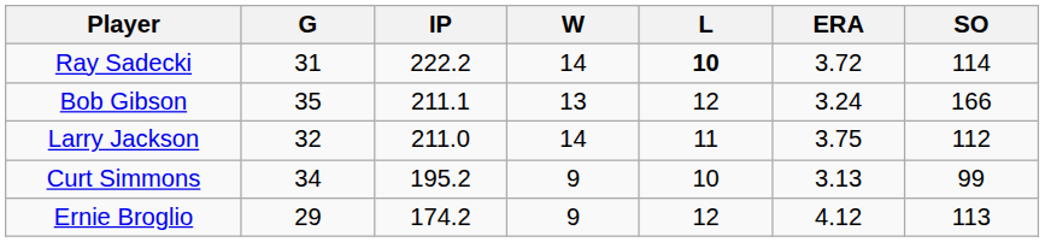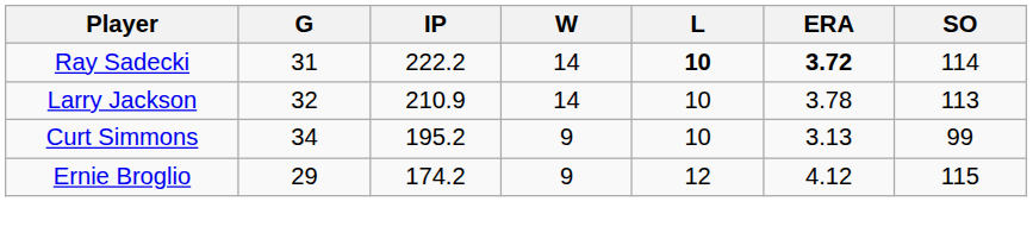 <table class="wikitable sortable">
 <tr>
 <th bgcolor="#DDDDFF" width="16%">Player</th>
 <th bgcolor="#DDDDFF" width="9%">G</th>
 <th bgcolor="#DDDDFF" width="9%">IP</th>
 <th bgcolor="#DDDDFF" width="9%">W</th>
 <th bgcolor="#DDDDFF" width="9%">L</th>
 <th bgcolor="#DDDDFF" width="9%">ERA</th>
 <th bgcolor="#DDDDFF" width="9%">SO</th>
 </tr>
 <tr align="center">
 <td><a href='#'>Ray Sadecki</a></td>
 <td>31</td>
 <td>222.2</td>
 <td>14</td>
 <td><strong>10</strong></td>
-<td>3.72</td>
+<td><strong>3.72</strong></td>
 <td>114</td>
-</tr>
-<tr align="center">
-<td><a href='#'>Bob Gibson</a></td>
-<td>35</td>
-<td>211.1</td>
-<td>13</td>
-<td>12</td>
-<td>3.24</td>
-<td>166</td>
 </tr>
 <tr align="center">
 <td><a href='#'>Larry Jackson</a></td>
 <td>32</td>
-<td>211.0</td>
+<td>210.9</td>
 <td>14</td>
-<td>11</td>
-<td>3.75</td>
-<td>112</td>
+<td>10</td>
+<td>3.78</td>
+<td>113</td>
 </tr>
 <tr align="center">
 <td><a href='#'>Curt Simmons</a></td>
 <td>34</td>
 <td>195.2</td>
 <td>9</td>
 <td>10</td>
 <td>3.13</td>
 <td>99</td>
 </tr>
 <tr align="center">
 <td><a href='#'>Ernie Broglio</a></td>
 <td>29</td>
 <td>174.2</td>
 <td>9</td>
 <td>12</td>
 <td>4.12</td>
-<td>113</td>
+<td>115</td>
 </tr>
 </table>
